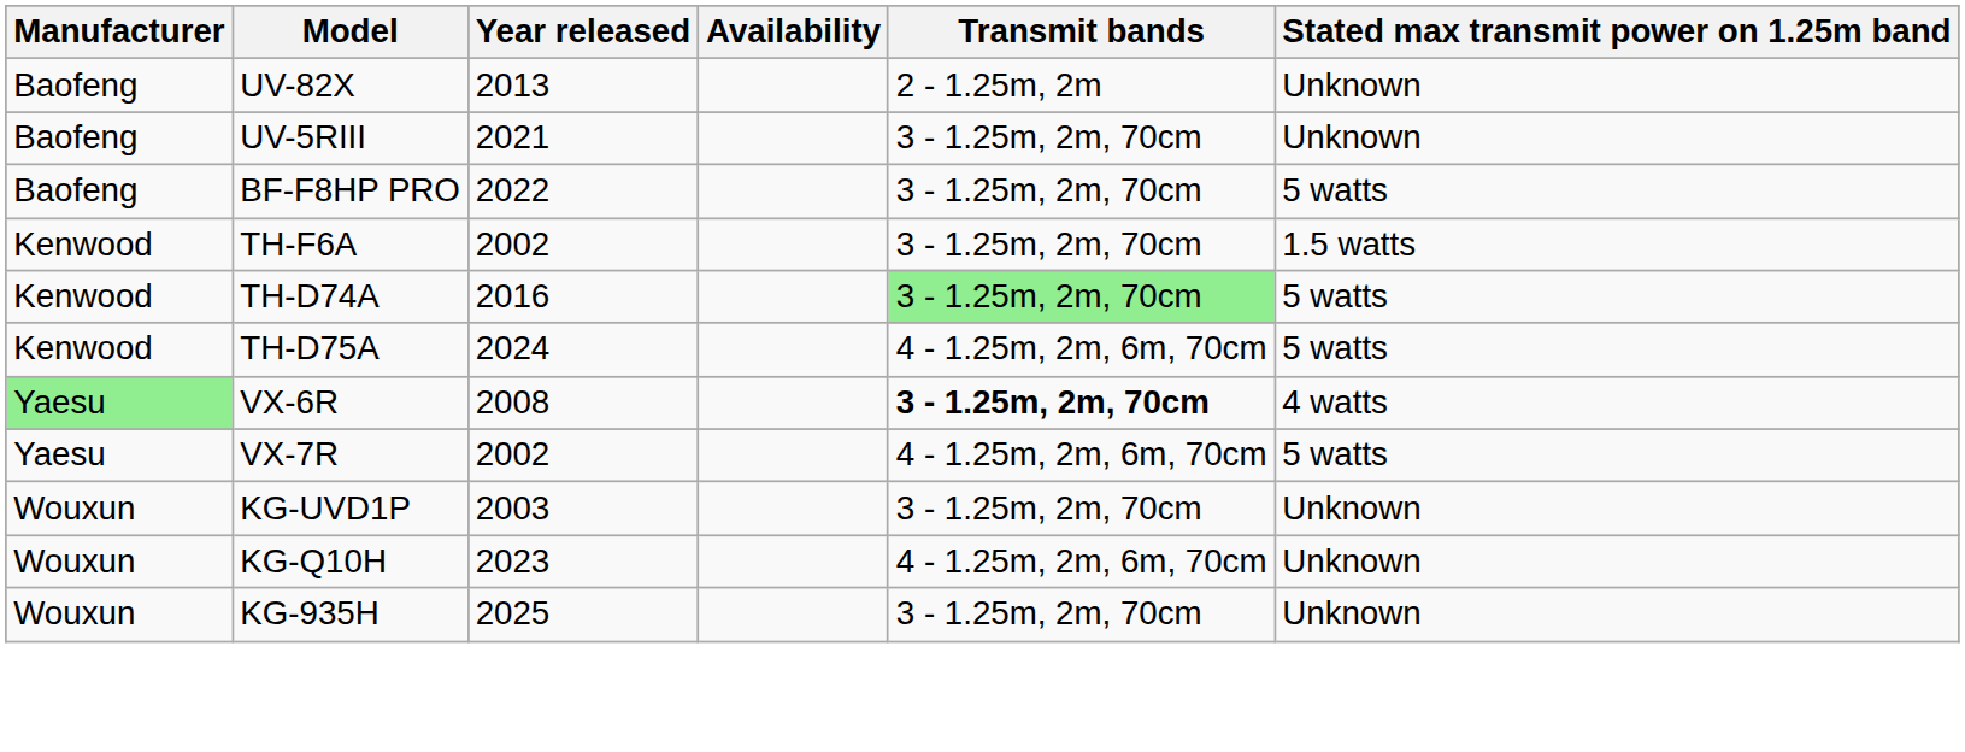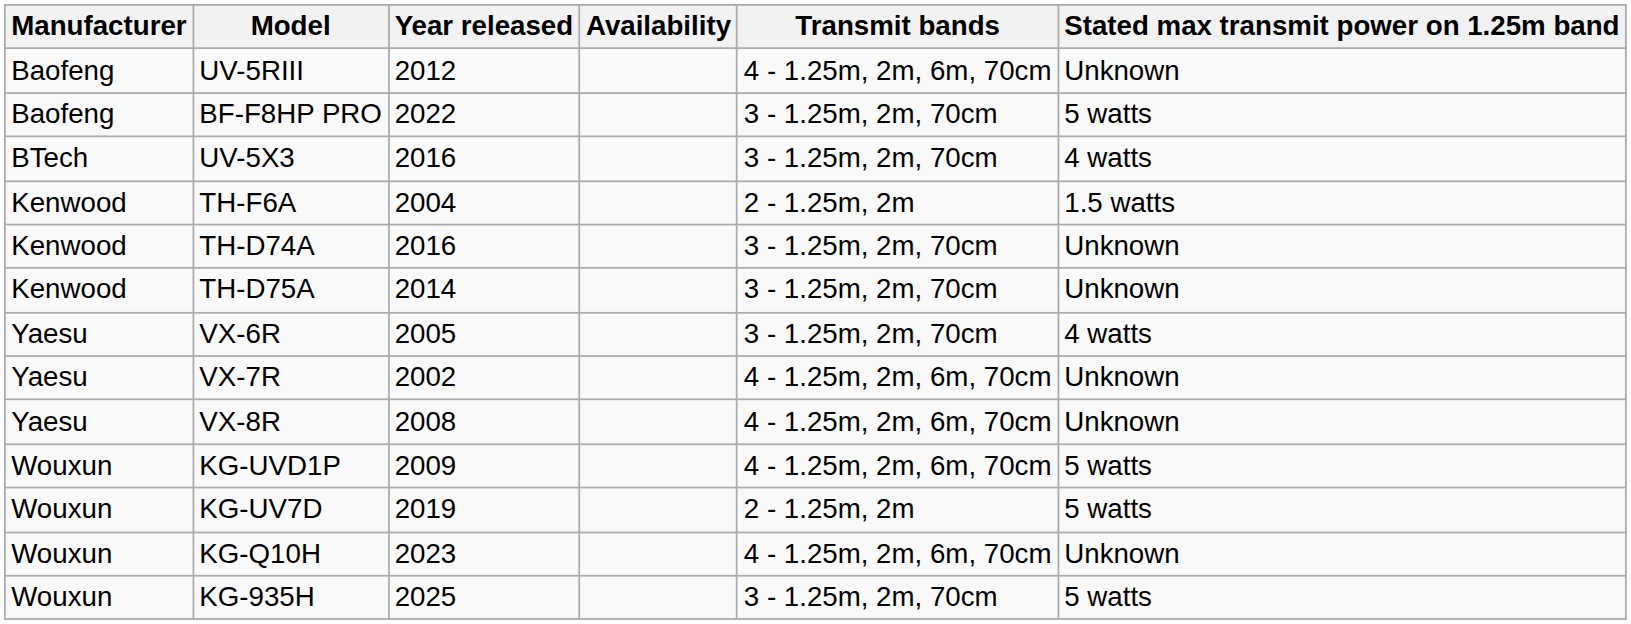 <table class="wikitable sortable collapsible">
 <tr>
 <th>Manufacturer</th>
 <th>Model</th>
 <th>Year released</th>
 <th>Availability</th>
 <th>Transmit bands</th>
 <th>Stated max transmit power on 1.25m band</th>
 </tr>
 <tr>
 <td>Baofeng</td>
-<td>UV-82X</td>
-<td>2013</td>
+<td>UV-5RIII</td>
+<td>2012</td>
 <td></td>
-<td>2 - 1.25m, 2m</td>
-<td>Unknown</td>
-</tr>
-<tr>
-<td>Baofeng</td>
-<td>UV-5RIII</td>
-<td>2021</td>
-<td></td>
-<td>3 - 1.25m, 2m, 70cm</td>
+<td>4 - 1.25m, 2m, 6m, 70cm</td>
 <td>Unknown</td>
 </tr>
 <tr>
 <td>Baofeng</td>
 <td>BF-F8HP PRO</td>
 <td>2022</td>
 <td></td>
 <td>3 - 1.25m, 2m, 70cm</td>
 <td>5 watts</td>
 </tr>
 <tr>
+<td>BTech</td>
+<td>UV-5X3</td>
+<td>2016</td>
+<td></td>
+<td>3 - 1.25m, 2m, 70cm</td>
+<td>4 watts</td>
+</tr>
+<tr>
 <td>Kenwood</td>
 <td>TH-F6A</td>
-<td>2002</td>
+<td>2004</td>
 <td></td>
-<td>3 - 1.25m, 2m, 70cm</td>
+<td>2 - 1.25m, 2m</td>
 <td>1.5 watts</td>
 </tr>
 <tr>
 <td>Kenwood</td>
 <td>TH-D74A</td>
 <td>2016</td>
 <td></td>
-<td style="background: lightgreen;">3 - 1.25m, 2m, 70cm</td>
-<td>5 watts</td>
+<td>3 - 1.25m, 2m, 70cm</td>
+<td>Unknown</td>
 </tr>
 <tr>
 <td>Kenwood</td>
 <td>TH-D75A</td>
-<td>2024</td>
+<td>2014</td>
 <td></td>
-<td>4 - 1.25m, 2m, 6m, 70cm</td>
-<td>5 watts</td>
+<td>3 - 1.25m, 2m, 70cm</td>
+<td>Unknown</td>
 </tr>
 <tr>
-<td style="background: lightgreen;">Yaesu</td>
+<td>Yaesu</td>
 <td>VX-6R</td>
-<td>2008</td>
+<td>2005</td>
 <td></td>
-<td><strong>3 - 1.25m, 2m, 70cm</strong></td>
+<td>3 - 1.25m, 2m, 70cm</td>
 <td>4 watts</td>
 </tr>
 <tr>
 <td>Yaesu</td>
 <td>VX-7R</td>
 <td>2002</td>
 <td></td>
 <td>4 - 1.25m, 2m, 6m, 70cm</td>
+<td>Unknown</td>
+</tr>
+<tr>
+<td>Yaesu</td>
+<td>VX-8R</td>
+<td>2008</td>
+<td></td>
+<td>4 - 1.25m, 2m, 6m, 70cm</td>
+<td>Unknown</td>
+</tr>
+<tr>
+<td>Wouxun</td>
+<td>KG-UVD1P</td>
+<td>2009</td>
+<td></td>
+<td>4 - 1.25m, 2m, 6m, 70cm</td>
 <td>5 watts</td>
 </tr>
 <tr>
 <td>Wouxun</td>
-<td>KG-UVD1P</td>
-<td>2003</td>
+<td>KG-UV7D</td>
+<td>2019</td>
 <td></td>
-<td>3 - 1.25m, 2m, 70cm</td>
-<td>Unknown</td>
+<td>2 - 1.25m, 2m</td>
+<td>5 watts</td>
 </tr>
 <tr>
 <td>Wouxun</td>
 <td>KG-Q10H</td>
 <td>2023</td>
 <td></td>
 <td>4 - 1.25m, 2m, 6m, 70cm</td>
 <td>Unknown</td>
 </tr>
 <tr>
 <td>Wouxun</td>
 <td>KG-935H</td>
 <td>2025</td>
 <td></td>
 <td>3 - 1.25m, 2m, 70cm</td>
-<td>Unknown</td>
+<td>5 watts</td>
 </tr>
 </table>
